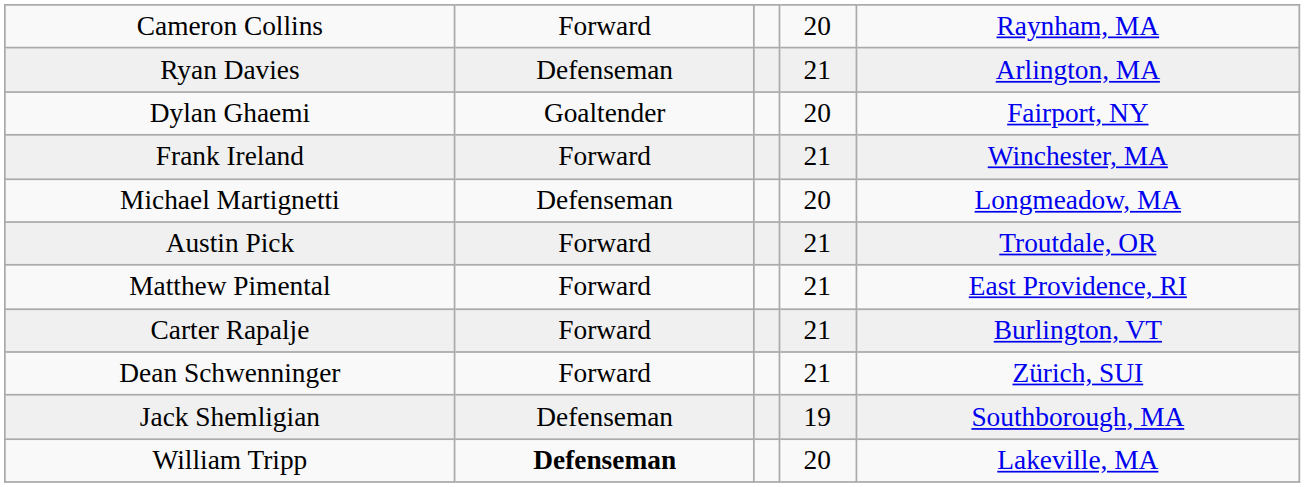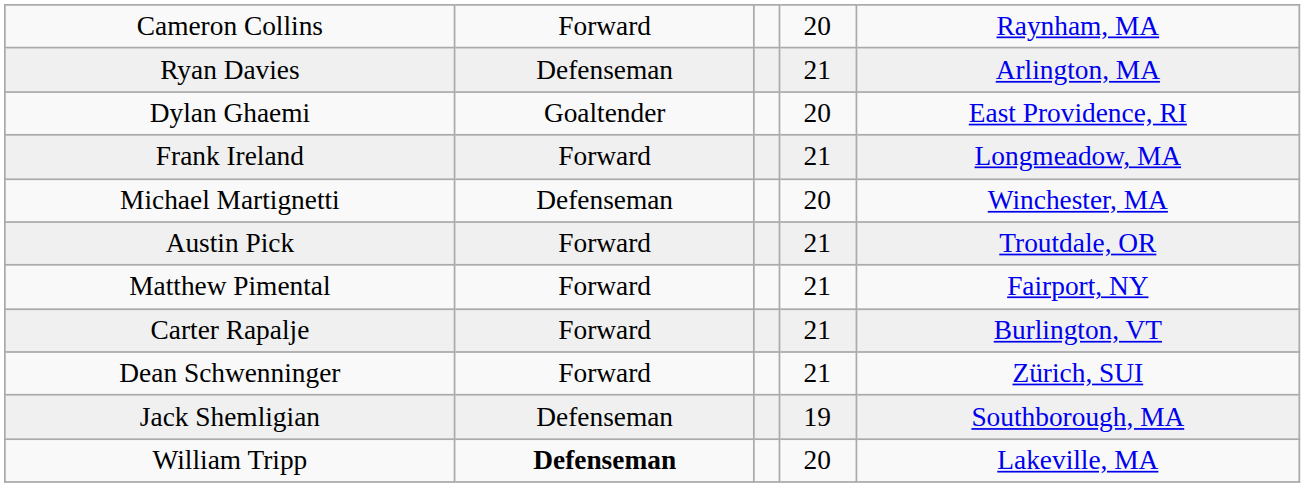 <table class="wikitable" width="60%">
 <tr align="center" bgcolor="">
 <td>Cameron Collins</td>
 <td>Forward</td>
 <td></td>
 <td>20</td>
 <td><a href='#'>Raynham, MA</a></td>
 </tr>
 <tr align="center" bgcolor="f0f0f0">
 <td>Ryan Davies</td>
 <td>Defenseman</td>
 <td></td>
 <td>21</td>
 <td><a href='#'>Arlington, MA</a></td>
 </tr>
 <tr align="center" bgcolor="">
 <td>Dylan Ghaemi</td>
 <td>Goaltender</td>
 <td></td>
 <td>20</td>
-<td><a href='#'>Fairport, NY</a></td>
+<td><a href='#'>East Providence, RI</a></td>
 </tr>
 <tr align="center" bgcolor="f0f0f0">
 <td>Frank Ireland</td>
 <td>Forward</td>
 <td></td>
 <td>21</td>
-<td><a href='#'>Winchester, MA</a></td>
+<td><a href='#'>Longmeadow, MA</a></td>
 </tr>
 <tr align="center" bgcolor="">
 <td>Michael Martignetti</td>
 <td>Defenseman</td>
 <td></td>
 <td>20</td>
-<td><a href='#'>Longmeadow, MA</a></td>
+<td><a href='#'>Winchester, MA</a></td>
 </tr>
 <tr align="center" bgcolor="f0f0f0">
 <td>Austin Pick</td>
 <td>Forward</td>
 <td></td>
 <td>21</td>
 <td><a href='#'>Troutdale, OR</a></td>
 </tr>
 <tr align="center" bgcolor="">
 <td>Matthew Pimental</td>
 <td>Forward</td>
 <td></td>
 <td>21</td>
-<td><a href='#'>East Providence, RI</a></td>
+<td><a href='#'>Fairport, NY</a></td>
 </tr>
 <tr align="center" bgcolor="f0f0f0">
 <td>Carter Rapalje</td>
 <td>Forward</td>
 <td></td>
 <td>21</td>
 <td><a href='#'>Burlington, VT</a></td>
 </tr>
 <tr align="center" bgcolor="">
 <td>Dean Schwenninger</td>
 <td>Forward</td>
 <td></td>
 <td>21</td>
 <td><a href='#'>Zürich, SUI</a></td>
 </tr>
 <tr align="center" bgcolor="f0f0f0">
 <td>Jack Shemligian</td>
 <td>Defenseman</td>
 <td></td>
 <td>19</td>
 <td><a href='#'>Southborough, MA</a></td>
 </tr>
 <tr align="center" bgcolor="">
 <td>William Tripp</td>
 <td><strong>Defenseman</strong></td>
 <td></td>
 <td>20</td>
 <td><a href='#'>Lakeville, MA</a></td>
 </tr>
 </table>
